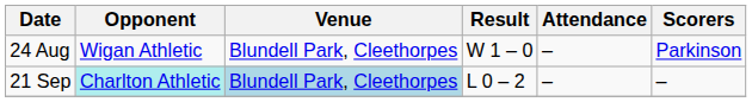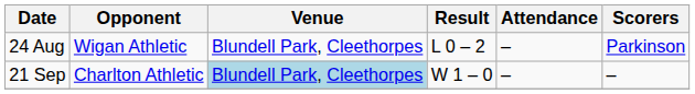 <table class="wikitable">
 <tr>
 <th>Date</th>
 <th>Opponent</th>
 <th>Venue</th>
 <th>Result</th>
 <th>Attendance</th>
 <th>Scorers</th>
 </tr>
 <tr>
 <td>24 Aug</td>
 <td><a href='#'>Wigan Athletic</a><br></td>
 <td><a href='#'>Blundell Park</a>, <a href='#'>Cleethorpes</a></td>
-<td>W 1 – 0</td>
+<td>L 0 – 2</td>
 <td>–</td>
 <td><a href='#'>Parkinson</a></td>
 </tr>
 <tr>
 <td>21 Sep</td>
-<td style="background: paleturquoise;"><a href='#'>Charlton Athletic</a><br></td>
+<td><a href='#'>Charlton Athletic</a><br></td>
 <td style="background: lightblue;"><a href='#'>Blundell Park</a>, <a href='#'>Cleethorpes</a></td>
-<td>L 0 – 2</td>
+<td>W 1 – 0</td>
 <td>–</td>
 <td>–</td>
 </tr>
 <tr>
 </tr>
 </table>
